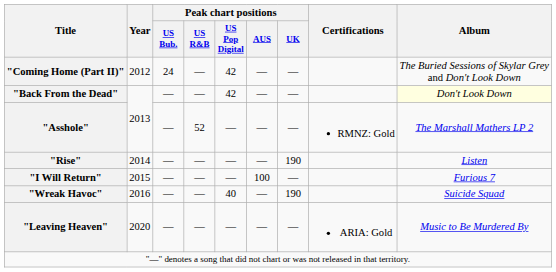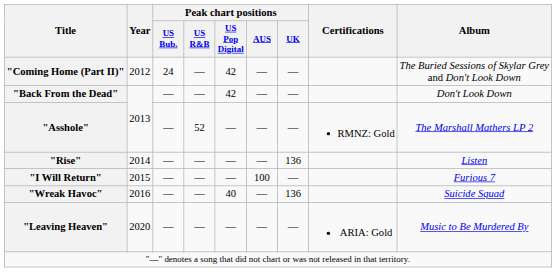 <table class="wikitable plainrowheaders" style="text-align:center;">
 <tr>
 <th scope="col" rowspan="2">Title</th>
 <th scope="col" rowspan="2">Year</th>
 <th scope="col" colspan="5">Peak chart positions</th>
 <th scope="col" rowspan="2">Certifications</th>
 <th scope="col" rowspan="2">Album</th>
 </tr>
 <tr>
 <th scope="col" style="width:3em; font-size:85%;"><a href='#'>US<br>Bub.</a><br></th>
 <th scope="col" style="width:3em; font-size:85%;"><a href='#'>US<br>R&B</a><br></th>
 <th scope="col" style="width:3em; font-size:85%;"><a href='#'>US<br>Pop<br>Digital</a><br></th>
 <th scope="col" style="width:3em; font-size:85%;"><a href='#'>AUS</a><br></th>
 <th scope="col" style="width:3em; font-size:85%;"><a href='#'>UK</a><br></th>
 </tr>
 <tr>
 <th scope="row">"Coming Home (Part II)"</th>
 <td>2012</td>
 <td>24</td>
 <td>—</td>
 <td>42</td>
 <td>—</td>
 <td>—</td>
 <td></td>
 <td><em>The Buried Sessions of Skylar Grey</em><br>and <em>Don't Look Down</em></td>
 </tr>
 <tr>
 <th scope="row">"Back From the Dead"<br></th>
 <td rowspan="2">2013</td>
 <td>—</td>
 <td>—</td>
 <td>42</td>
 <td>—</td>
 <td>—</td>
 <td></td>
-<td style="background: lightyellow;"><em>Don't Look Down</em></td>
+<td><em>Don't Look Down</em></td>
 </tr>
 <tr>
 <th scope="row">"Asshole"<br></th>
 <td>—</td>
 <td>52</td>
 <td>—</td>
 <td>—</td>
 <td>—</td>
 <td><br><ul><li>RMNZ: Gold</li></ul></td>
 <td><em><a href='#'>The Marshall Mathers LP 2</a></em></td>
 </tr>
 <tr>
 <th scope="row">"Rise"<br></th>
 <td>2014</td>
 <td>—</td>
 <td>—</td>
 <td>—</td>
 <td>—</td>
-<td>190</td>
+<td>136</td>
 <td></td>
 <td><em><a href='#'>Listen</a></em></td>
 </tr>
 <tr>
 <th scope="row">"I Will Return"</th>
 <td>2015</td>
 <td>—</td>
 <td>—</td>
 <td>—</td>
 <td>100</td>
 <td>—</td>
 <td></td>
 <td><em><a href='#'>Furious 7</a></em></td>
 </tr>
 <tr>
 <th scope="row">"Wreak Havoc"</th>
 <td>2016</td>
 <td>—</td>
 <td>—</td>
 <td>40</td>
 <td>—</td>
-<td>190</td>
+<td>136</td>
 <td></td>
 <td><em><a href='#'>Suicide Squad</a></em></td>
 </tr>
 <tr>
 <th scope="row">"Leaving Heaven"<br></th>
 <td>2020</td>
 <td>—</td>
 <td>—</td>
 <td>—</td>
 <td>—</td>
 <td>—</td>
 <td><br><ul><li>ARIA: Gold</li></ul></td>
 <td><em><a href='#'>Music to Be Murdered By</a></em></td>
 </tr>
 <tr>
 <td colspan="9" style="font-size:85%">"—" denotes a song that did not chart or was not released in that territory.</td>
 </tr>
 </table>
